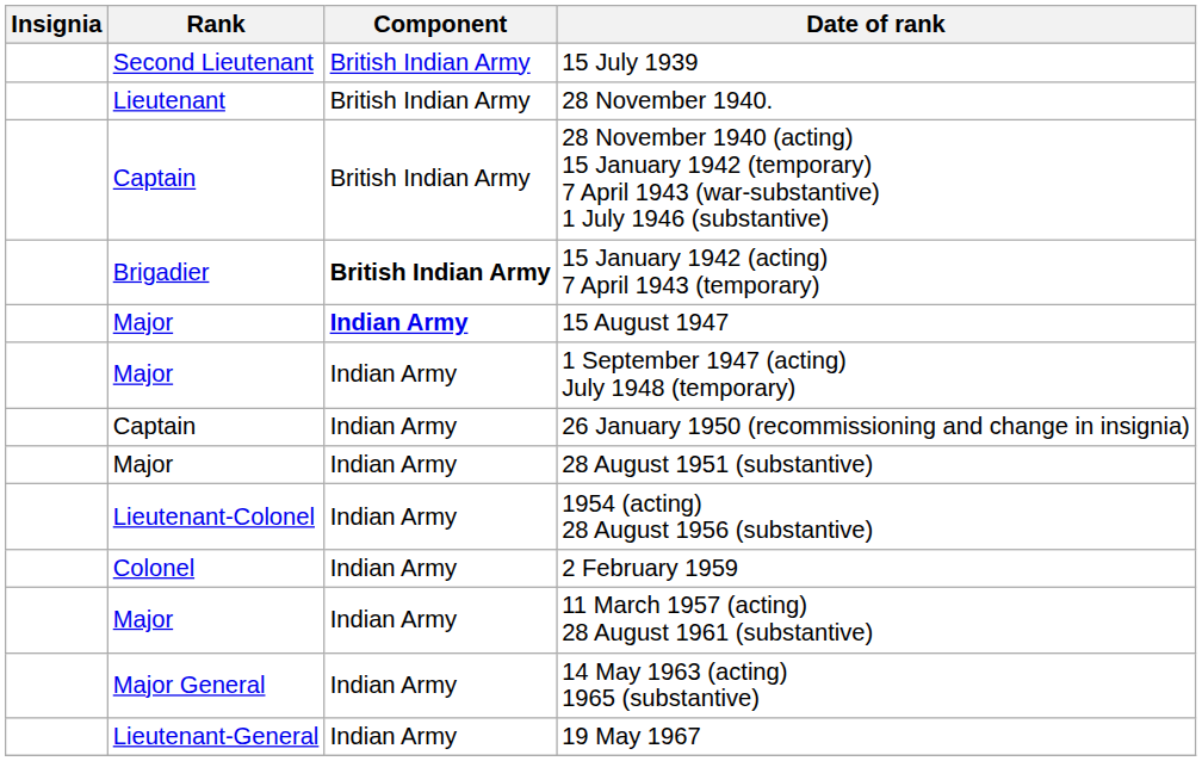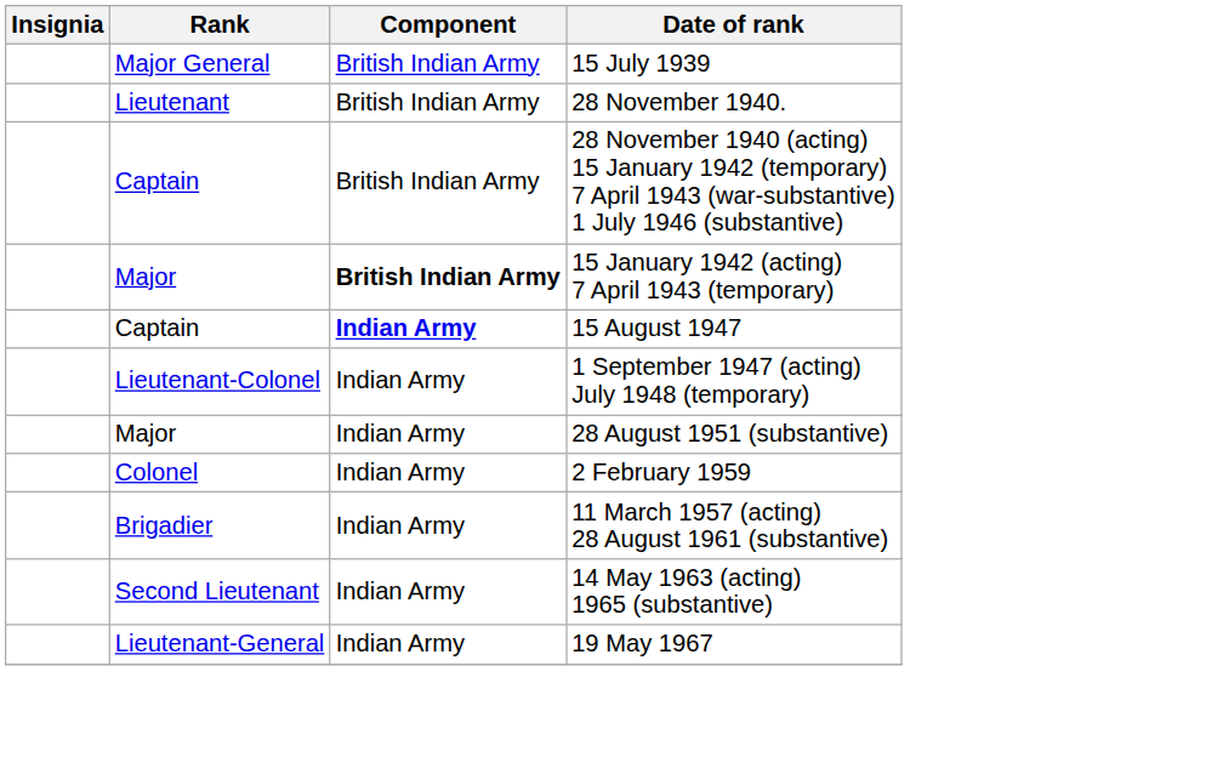 <table class="wikitable" style="background:white">
 <tr>
 <th>Insignia</th>
 <th>Rank</th>
 <th>Component</th>
 <th>Date of rank</th>
 </tr>
 <tr>
 <td align="center"></td>
-<td><a href='#'>Second Lieutenant</a></td>
+<td><a href='#'>Major General</a></td>
 <td><a href='#'>British Indian Army</a></td>
 <td>15 July 1939</td>
 </tr>
 <tr>
 <td align="center"></td>
 <td><a href='#'>Lieutenant</a></td>
 <td>British Indian Army</td>
 <td>28 November 1940.</td>
 </tr>
 <tr>
 <td align="center"></td>
 <td><a href='#'>Captain</a></td>
 <td>British Indian Army</td>
 <td>28 November 1940 (acting)<br>15 January 1942 (temporary)<br>7 April 1943 (war-substantive)<br>1 July 1946 (substantive)</td>
 </tr>
 <tr>
 <td align="center"></td>
-<td><a href='#'>Brigadier</a></td>
+<td><a href='#'>Major</a></td>
 <td><strong>British Indian Army</strong></td>
 <td>15 January 1942 (acting)<br>7 April 1943 (temporary)</td>
 </tr>
 <tr>
 <td align="center"></td>
-<td><a href='#'>Major</a></td>
+<td>Captain</td>
 <td><strong><a href='#'>Indian Army</a></strong></td>
 <td>15 August 1947</td>
 </tr>
 <tr>
 <td align="center"></td>
-<td><a href='#'>Major</a></td>
+<td><a href='#'>Lieutenant-Colonel</a></td>
 <td>Indian Army</td>
 <td>1 September 1947 (acting)<br>July 1948 (temporary)</td>
-</tr>
-<tr>
-<td align="center"></td>
-<td>Captain</td>
-<td>Indian Army</td>
-<td>26 January 1950 (recommissioning and change in insignia)</td>
 </tr>
 <tr>
 <td align="center"></td>
 <td>Major</td>
 <td>Indian Army</td>
 <td>28 August 1951 (substantive)</td>
 </tr>
 <tr>
 <td align="center"></td>
-<td><a href='#'>Lieutenant-Colonel</a></td>
-<td>Indian Army</td>
-<td>1954 (acting)<br>28 August 1956 (substantive)</td>
-</tr>
-<tr>
-<td align="center"></td>
 <td><a href='#'>Colonel</a></td>
 <td>Indian Army</td>
 <td>2 February 1959</td>
 </tr>
 <tr>
 <td align="center"></td>
-<td><a href='#'>Major</a></td>
+<td><a href='#'>Brigadier</a></td>
 <td>Indian Army</td>
 <td>11 March 1957 (acting)<br>28 August 1961 (substantive)</td>
 </tr>
 <tr>
 <td align="center"></td>
-<td><a href='#'>Major General</a></td>
+<td><a href='#'>Second Lieutenant</a></td>
 <td>Indian Army</td>
 <td>14 May 1963 (acting)<br>1965 (substantive)</td>
 </tr>
 <tr>
 <td align="center"></td>
 <td><a href='#'>Lieutenant-General</a></td>
 <td>Indian Army</td>
 <td>19 May 1967</td>
 </tr>
 <tr>
 </tr>
 </table>
